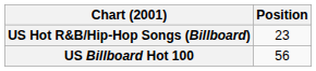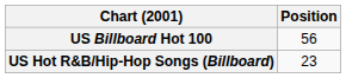 <table class="wikitable sortable plainrowheaders" style="text-align:center">
 <tr>
 <th scope="col">Chart (2001)</th>
 <th scope="col">Position</th>
 </tr>
 <tr>
+<th scope="row">US <em>Billboard</em> Hot 100</th>
+<td>56</td>
+</tr>
+<tr>
 <th scope="row">US Hot R&B/Hip-Hop Songs (<em>Billboard</em>)</th>
 <td>23</td>
 </tr>
-<tr>
-<th scope="row">US <em>Billboard</em> Hot 100</th>
-<td>56</td>
-</tr>
 </table>
